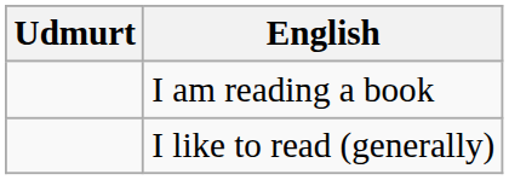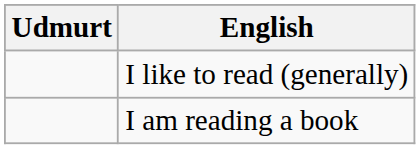 <table class="wikitable">
 <tr style="background:#dfdfdf;" |>
 <th>Udmurt</th>
 <th>English</th>
 </tr>
 <tr>
 <td></td>
-<td>I am reading a book</td>
+<td>I like to read (generally)</td>
 </tr>
 <tr>
 <td></td>
-<td>I like to read (generally)</td>
+<td>I am reading a book</td>
 </tr>
 </table>
